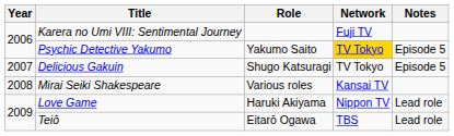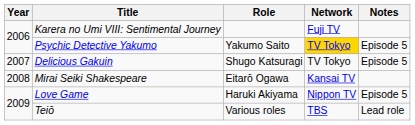 <table class="wikitable sortable">
 <tr>
 <th>Year</th>
 <th>Title</th>
 <th>Role</th>
 <th>Network</th>
 <th class="unsortable">Notes</th>
 </tr>
 <tr>
 <td rowspan="2">2006</td>
 <td><em>Karera no Umi VIII: Sentimental Journey</em></td>
 <td></td>
 <td><a href='#'>Fuji TV</a></td>
 <td></td>
 </tr>
 <tr>
 <td><em><a href='#'>Psychic Detective Yakumo</a></em></td>
 <td>Yakumo Saito</td>
 <td style="background: gold;"><a href='#'>TV Tokyo</a></td>
 <td>Episode 5</td>
 </tr>
 <tr>
 <td>2007</td>
 <td><em><a href='#'>Delicious Gakuin</a></em></td>
 <td>Shugo Katsuragi</td>
 <td>TV Tokyo</td>
 <td>Episode 5</td>
 </tr>
 <tr>
 <td>2008</td>
 <td><em>Mirai Seiki Shakespeare</em></td>
-<td>Various roles</td>
+<td>Eitarō Ogawa</td>
 <td><a href='#'>Kansai TV</a></td>
 <td></td>
 </tr>
 <tr>
 <td rowspan="2">2009</td>
 <td><em><a href='#'>Love Game</a></em></td>
 <td>Haruki Akiyama</td>
 <td><a href='#'>Nippon TV</a></td>
-<td>Lead role</td>
+<td>Episode 5</td>
 </tr>
 <tr>
 <td><em>Teiō</em></td>
-<td>Eitarō Ogawa</td>
+<td>Various roles</td>
 <td><a href='#'>TBS</a></td>
 <td>Lead role</td>
 </tr>
 </table>
